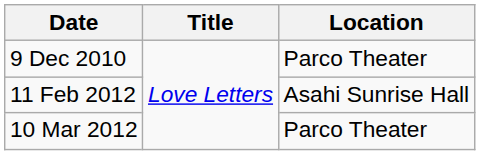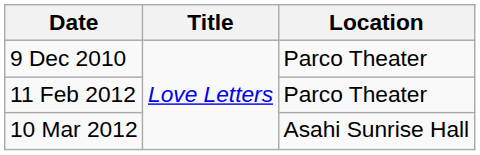 <table class="wikitable">
 <tr>
 <th>Date</th>
 <th>Title</th>
 <th>Location</th>
 </tr>
 <tr>
 <td>9 Dec 2010</td>
 <td rowspan="3"><em><a href='#'>Love Letters</a></em></td>
 <td>Parco Theater</td>
 </tr>
 <tr>
 <td>11 Feb 2012</td>
-<td>Asahi Sunrise Hall</td>
+<td>Parco Theater</td>
 </tr>
 <tr>
 <td>10 Mar 2012</td>
-<td>Parco Theater</td>
+<td>Asahi Sunrise Hall</td>
 </tr>
 </table>
